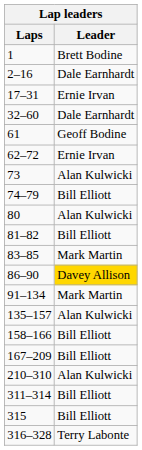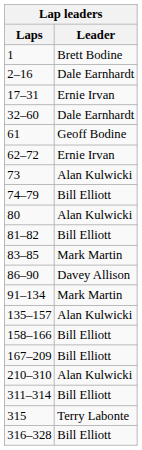 <table class="wikitable">
 <tr>
 <th colspan=2>Lap leaders</th>
 </tr>
 <tr>
 <th>Laps</th>
 <th>Leader</th>
 </tr>
 <tr>
 <td>1</td>
 <td>Brett Bodine</td>
 </tr>
 <tr>
 <td>2–16</td>
 <td>Dale Earnhardt</td>
 </tr>
 <tr>
 <td>17–31</td>
 <td>Ernie Irvan</td>
 </tr>
 <tr>
 <td>32–60</td>
 <td>Dale Earnhardt</td>
 </tr>
 <tr>
 <td>61</td>
 <td>Geoff Bodine</td>
 </tr>
 <tr>
 <td>62–72</td>
 <td>Ernie Irvan</td>
 </tr>
 <tr>
 <td>73</td>
 <td>Alan Kulwicki</td>
 </tr>
 <tr>
 <td>74–79</td>
 <td>Bill Elliott</td>
 </tr>
 <tr>
 <td>80</td>
 <td>Alan Kulwicki</td>
 </tr>
 <tr>
 <td>81–82</td>
 <td>Bill Elliott</td>
 </tr>
 <tr>
 <td>83–85</td>
 <td>Mark Martin</td>
 </tr>
 <tr>
 <td>86–90</td>
-<td style="background: gold;">Davey Allison</td>
+<td>Davey Allison</td>
 </tr>
 <tr>
 <td>91–134</td>
 <td>Mark Martin</td>
 </tr>
 <tr>
 <td>135–157</td>
 <td>Alan Kulwicki</td>
 </tr>
 <tr>
 <td>158–166</td>
 <td>Bill Elliott</td>
 </tr>
 <tr>
 <td>167–209</td>
 <td>Bill Elliott</td>
 </tr>
 <tr>
 <td>210–310</td>
 <td>Alan Kulwicki</td>
 </tr>
 <tr>
 <td>311–314</td>
 <td>Bill Elliott</td>
 </tr>
 <tr>
 <td>315</td>
-<td>Bill Elliott</td>
+<td>Terry Labonte</td>
 </tr>
 <tr>
 <td>316–328</td>
-<td>Terry Labonte</td>
+<td>Bill Elliott</td>
 </tr>
 </table>
